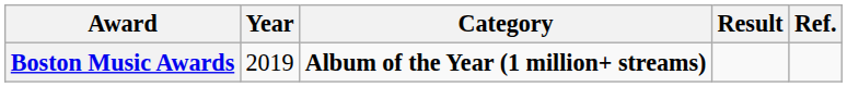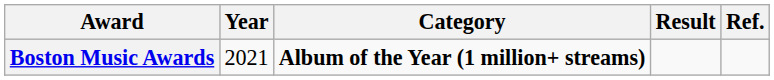 <table class="wikitable plainrowheaders">
 <tr>
 <th>Award</th>
 <th>Year</th>
 <th>Category</th>
 <th>Result</th>
 <th>Ref.</th>
 </tr>
 <tr>
 <th scope="row"><a href='#'>Boston Music Awards</a></th>
-<td>2019</td>
+<td>2021</td>
 <td><strong>Album of the Year (1 million+ streams)</strong></td>
 <td></td>
 <td></td>
 </tr>
 </table>
